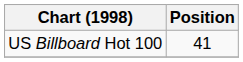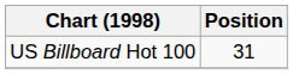 <table class="wikitable sortable">
 <tr>
 <th align="left">Chart (1998)</th>
 <th align="center">Position</th>
 </tr>
 <tr>
 <td>US <em>Billboard</em> Hot 100</td>
-<td align="center">41</td>
+<td align="center">31</td>
 </tr>
 <tr>
 </tr>
 </table>
